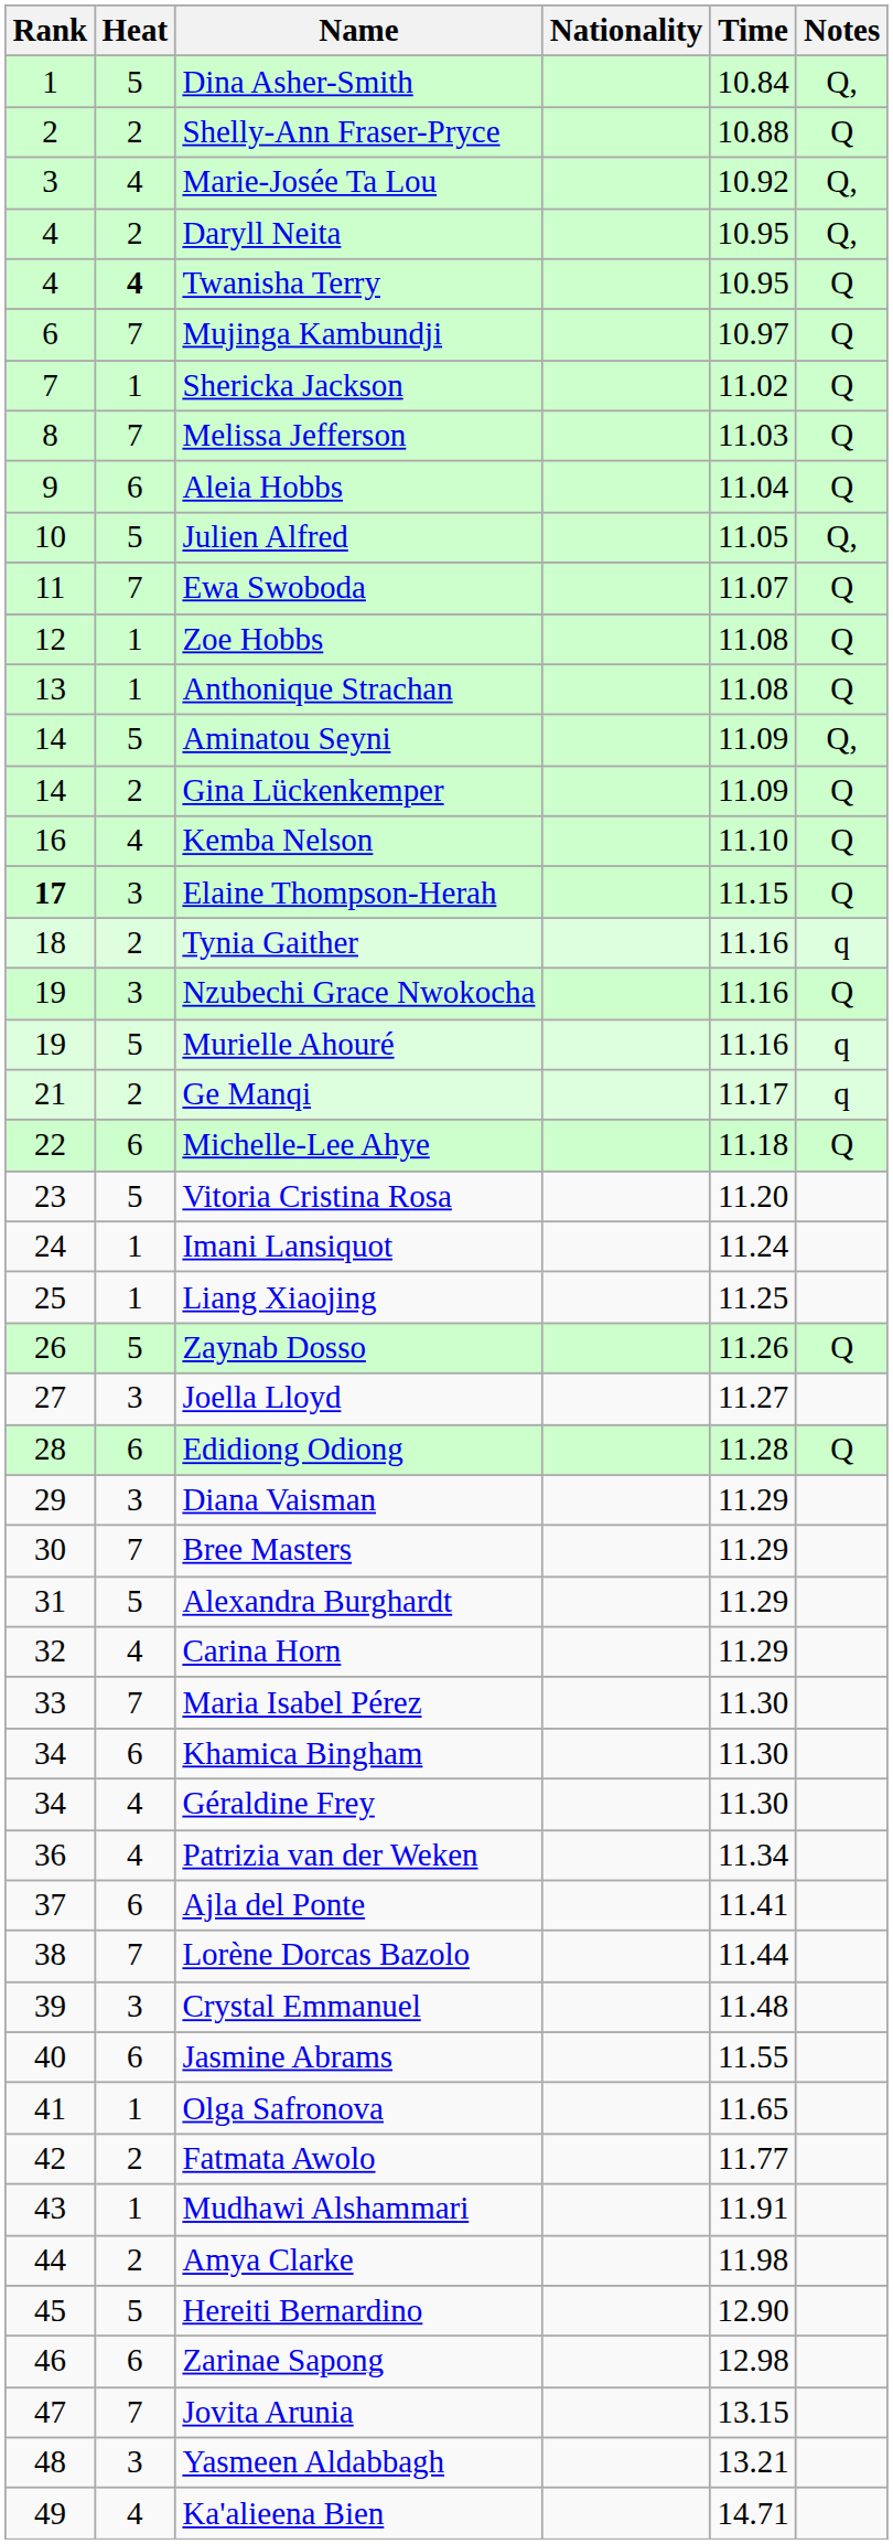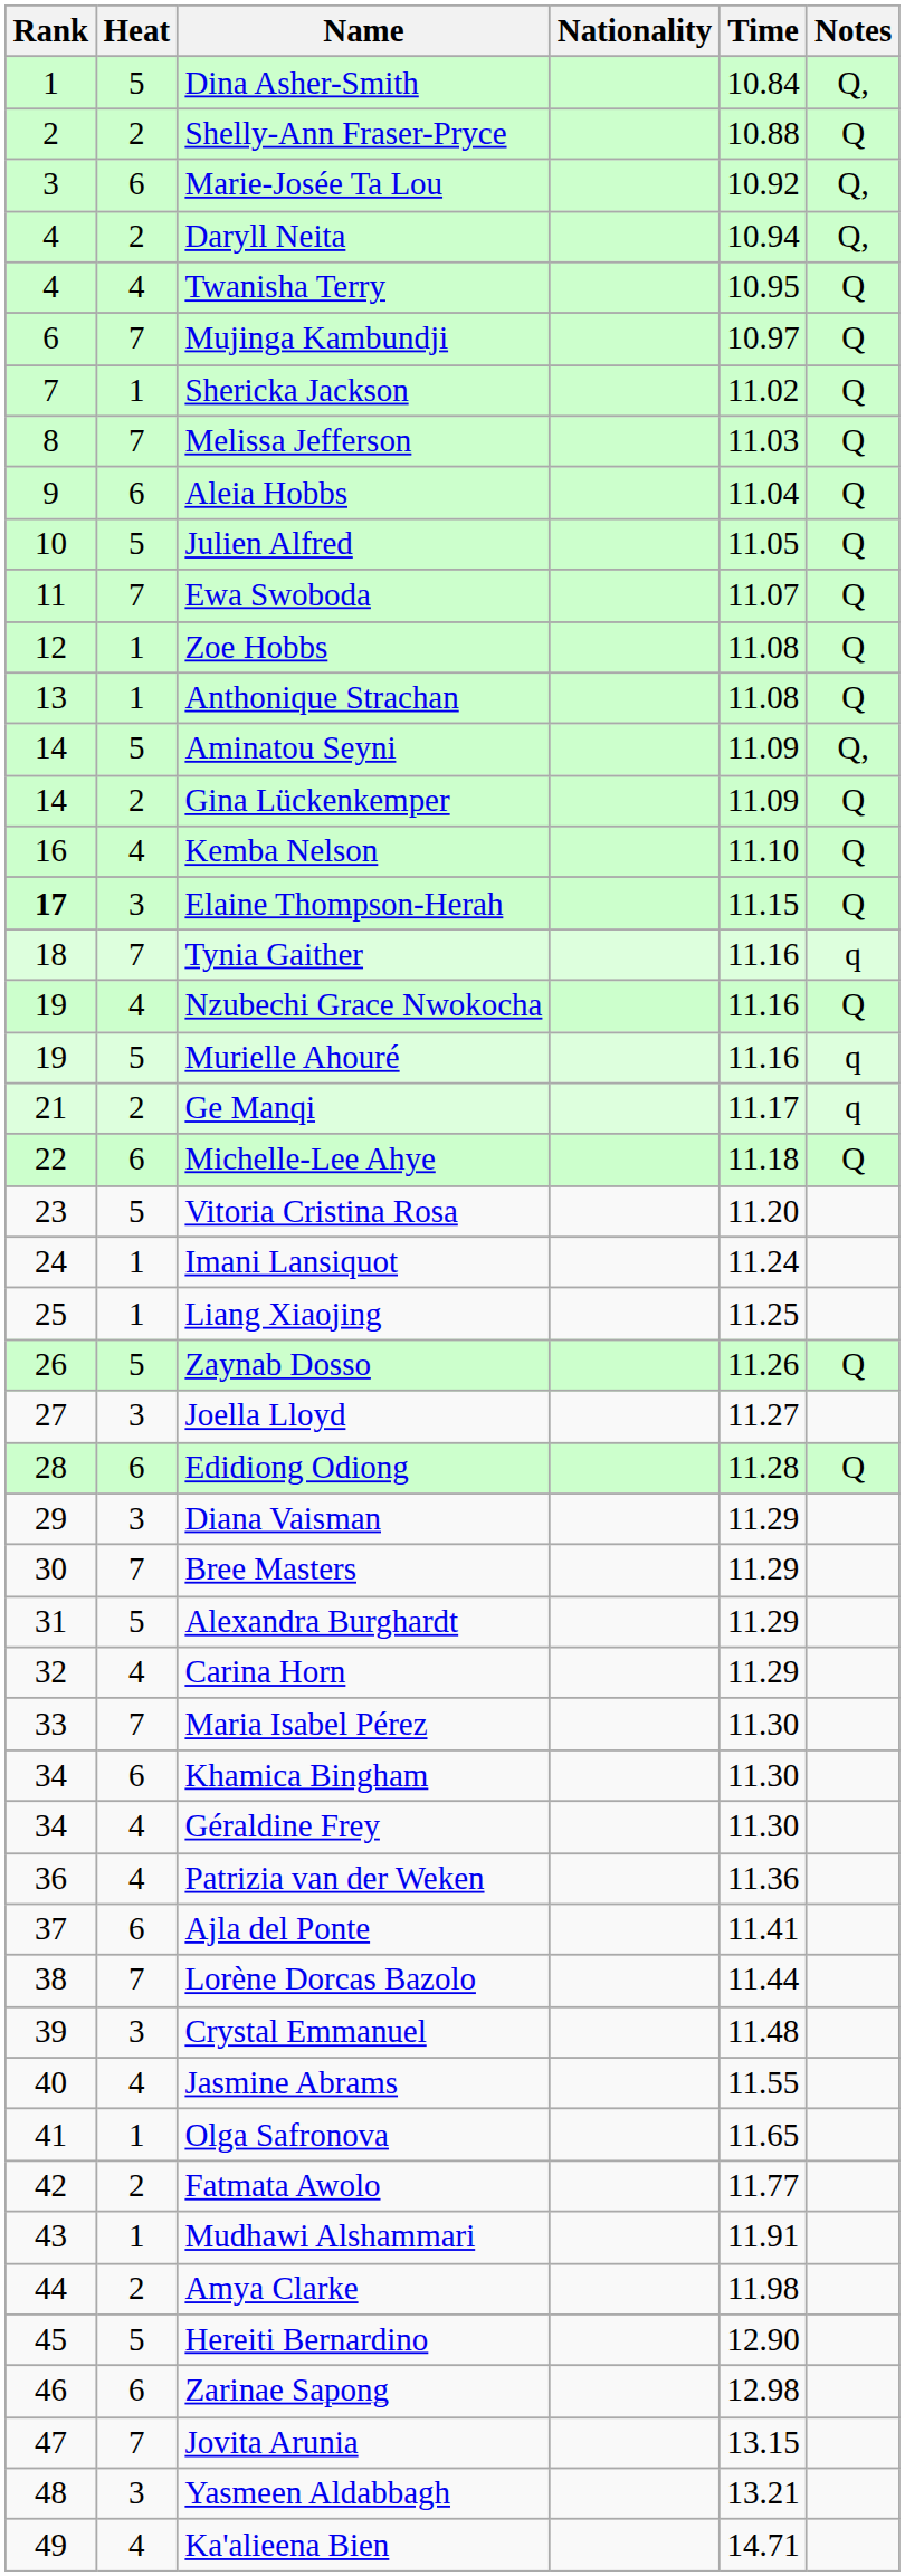 <table class="wikitable sortable" style="text-align:center">
 <tr>
 <th>Rank</th>
 <th>Heat</th>
 <th>Name</th>
 <th>Nationality</th>
 <th>Time</th>
 <th>Notes</th>
 </tr>
 <tr bgcolor=ccffcc>
 <td>1</td>
 <td>5</td>
 <td align=left><a href='#'>Dina Asher-Smith</a></td>
 <td align=left></td>
 <td>10.84</td>
 <td>Q, </td>
 </tr>
 <tr bgcolor=ccffcc>
 <td>2</td>
 <td>2</td>
 <td align=left><a href='#'>Shelly-Ann Fraser-Pryce</a></td>
 <td align=left></td>
 <td>10.88</td>
 <td>Q</td>
 </tr>
 <tr bgcolor=ccffcc>
 <td>3</td>
-<td>4</td>
+<td>6</td>
 <td align=left><a href='#'>Marie-Josée Ta Lou</a></td>
 <td align=left></td>
 <td>10.92</td>
 <td>Q, </td>
 </tr>
 <tr bgcolor=ccffcc>
 <td>4</td>
 <td>2</td>
 <td align=left><a href='#'>Daryll Neita</a></td>
 <td align=left></td>
-<td>10.95</td>
+<td>10.94</td>
 <td>Q, </td>
 </tr>
 <tr bgcolor=ccffcc>
 <td>4</td>
-<td><strong>4</strong></td>
+<td>4</td>
 <td align=left><a href='#'>Twanisha Terry</a></td>
 <td align=left></td>
 <td>10.95</td>
 <td>Q</td>
 </tr>
 <tr bgcolor=ccffcc>
 <td>6</td>
 <td>7</td>
 <td align=left><a href='#'>Mujinga Kambundji</a></td>
 <td align=left></td>
 <td>10.97</td>
 <td>Q</td>
 </tr>
 <tr bgcolor=ccffcc>
 <td>7</td>
 <td>1</td>
 <td align=left><a href='#'>Shericka Jackson</a></td>
 <td align=left></td>
 <td>11.02</td>
 <td>Q</td>
 </tr>
 <tr bgcolor=ccffcc>
 <td>8</td>
 <td>7</td>
 <td align=left><a href='#'>Melissa Jefferson</a></td>
 <td align=left></td>
 <td>11.03</td>
 <td>Q</td>
 </tr>
 <tr bgcolor=ccffcc>
 <td>9</td>
 <td>6</td>
 <td align=left><a href='#'>Aleia Hobbs</a></td>
 <td align=left></td>
 <td>11.04</td>
 <td>Q</td>
 </tr>
 <tr bgcolor=ccffcc>
 <td>10</td>
 <td>5</td>
 <td align=left><a href='#'>Julien Alfred</a></td>
 <td align=left></td>
 <td>11.05</td>
-<td>Q, </td>
+<td>Q</td>
 </tr>
 <tr bgcolor=ccffcc>
 <td>11</td>
 <td>7</td>
 <td align=left><a href='#'>Ewa Swoboda</a></td>
 <td align=left></td>
 <td>11.07</td>
 <td>Q</td>
 </tr>
 <tr bgcolor=ccffcc>
 <td>12</td>
 <td>1</td>
 <td align=left><a href='#'>Zoe Hobbs</a></td>
 <td align=left></td>
 <td>11.08</td>
 <td>Q</td>
 </tr>
 <tr bgcolor=ccffcc>
 <td>13</td>
 <td>1</td>
 <td align=left><a href='#'>Anthonique Strachan</a></td>
 <td align=left></td>
 <td>11.08</td>
 <td>Q</td>
 </tr>
 <tr bgcolor=ccffcc>
 <td>14</td>
 <td>5</td>
 <td align=left><a href='#'>Aminatou Seyni</a></td>
 <td align=left></td>
 <td>11.09</td>
 <td>Q, </td>
 </tr>
 <tr bgcolor=ccffcc>
 <td>14</td>
 <td>2</td>
 <td align=left><a href='#'>Gina Lückenkemper</a></td>
 <td align=left></td>
 <td>11.09</td>
 <td>Q</td>
 </tr>
 <tr bgcolor=ccffcc>
 <td>16</td>
 <td>4</td>
 <td align=left><a href='#'>Kemba Nelson</a></td>
 <td align=left></td>
 <td>11.10</td>
 <td>Q</td>
 </tr>
 <tr bgcolor=ccffcc>
 <td><strong>17</strong></td>
 <td>3</td>
 <td align=left><a href='#'>Elaine Thompson-Herah</a></td>
 <td align=left></td>
 <td>11.15</td>
 <td>Q</td>
 </tr>
 <tr bgcolor=ddffdd>
 <td>18</td>
-<td>2</td>
+<td>7</td>
 <td align=left><a href='#'>Tynia Gaither</a></td>
 <td align=left></td>
 <td>11.16</td>
 <td>q</td>
 </tr>
 <tr bgcolor=ccffcc>
 <td>19</td>
-<td>3</td>
+<td>4</td>
 <td align=left><a href='#'>Nzubechi Grace Nwokocha</a></td>
 <td align=left></td>
 <td>11.16</td>
 <td>Q</td>
 </tr>
 <tr bgcolor=ddffdd>
 <td>19</td>
 <td>5</td>
 <td align=left><a href='#'>Murielle Ahouré</a></td>
 <td align=left></td>
 <td>11.16</td>
 <td>q</td>
 </tr>
 <tr bgcolor=ddffdd>
 <td>21</td>
 <td>2</td>
 <td align=left><a href='#'>Ge Manqi</a></td>
 <td align=left></td>
 <td>11.17</td>
 <td>q</td>
 </tr>
 <tr bgcolor=ccffcc>
 <td>22</td>
 <td>6</td>
 <td align=left><a href='#'>Michelle-Lee Ahye</a></td>
 <td align=left></td>
 <td>11.18</td>
 <td>Q</td>
 </tr>
 <tr>
 <td>23</td>
 <td>5</td>
 <td align=left><a href='#'>Vitoria Cristina Rosa</a></td>
 <td align=left></td>
 <td>11.20</td>
 <td></td>
 </tr>
 <tr>
 <td>24</td>
 <td>1</td>
 <td align=left><a href='#'>Imani Lansiquot</a></td>
 <td align=left></td>
 <td>11.24</td>
 <td></td>
 </tr>
 <tr>
 <td>25</td>
 <td>1</td>
 <td align=left><a href='#'>Liang Xiaojing</a></td>
 <td align=left></td>
 <td>11.25</td>
 <td></td>
 </tr>
 <tr bgcolor=ccffcc>
 <td>26</td>
 <td>5</td>
 <td align=left><a href='#'>Zaynab Dosso</a></td>
 <td align=left></td>
 <td>11.26</td>
 <td>Q</td>
 </tr>
 <tr>
 <td>27</td>
 <td>3</td>
 <td align=left><a href='#'>Joella Lloyd</a></td>
 <td align=left></td>
 <td>11.27</td>
 <td></td>
 </tr>
 <tr bgcolor=ccffcc>
 <td>28</td>
 <td>6</td>
 <td align=left><a href='#'>Edidiong Odiong</a></td>
 <td align=left></td>
 <td>11.28</td>
 <td>Q</td>
 </tr>
 <tr>
 <td>29</td>
 <td>3</td>
 <td align=left><a href='#'>Diana Vaisman</a></td>
 <td align=left></td>
 <td>11.29</td>
 <td></td>
 </tr>
 <tr>
 <td>30</td>
 <td>7</td>
 <td align=left><a href='#'>Bree Masters</a></td>
 <td align=left></td>
 <td>11.29</td>
 <td></td>
 </tr>
 <tr>
 <td>31</td>
 <td>5</td>
 <td align=left><a href='#'>Alexandra Burghardt</a></td>
 <td align=left></td>
 <td>11.29</td>
 <td></td>
 </tr>
 <tr>
 <td>32</td>
 <td>4</td>
 <td align=left><a href='#'>Carina Horn</a></td>
 <td align=left></td>
 <td>11.29</td>
 <td></td>
 </tr>
 <tr>
 <td>33</td>
 <td>7</td>
 <td align=left><a href='#'>Maria Isabel Pérez</a></td>
 <td align=left></td>
 <td>11.30</td>
 <td></td>
 </tr>
 <tr>
 <td>34</td>
 <td>6</td>
 <td align=left><a href='#'>Khamica Bingham</a></td>
 <td align=left></td>
 <td>11.30</td>
 <td></td>
 </tr>
 <tr>
 <td>34</td>
 <td>4</td>
 <td align=left><a href='#'>Géraldine Frey</a></td>
 <td align=left></td>
 <td>11.30</td>
 <td></td>
 </tr>
 <tr>
 <td>36</td>
 <td>4</td>
 <td align=left><a href='#'>Patrizia van der Weken</a></td>
 <td align=left></td>
-<td>11.34</td>
+<td>11.36</td>
 <td></td>
 </tr>
 <tr>
 <td>37</td>
 <td>6</td>
 <td align=left><a href='#'>Ajla del Ponte</a></td>
 <td align=left></td>
 <td>11.41</td>
 <td></td>
 </tr>
 <tr>
 <td>38</td>
 <td>7</td>
 <td align=left><a href='#'>Lorène Dorcas Bazolo</a></td>
 <td align=left></td>
 <td>11.44</td>
 <td></td>
 </tr>
 <tr>
 <td>39</td>
 <td>3</td>
 <td align=left><a href='#'>Crystal Emmanuel</a></td>
 <td align=left></td>
 <td>11.48</td>
 <td></td>
 </tr>
 <tr>
 <td>40</td>
-<td>6</td>
+<td>4</td>
 <td align=left><a href='#'>Jasmine Abrams</a></td>
 <td align=left></td>
 <td>11.55</td>
 <td></td>
 </tr>
 <tr>
 <td>41</td>
 <td>1</td>
 <td align=left><a href='#'>Olga Safronova</a></td>
 <td align=left></td>
 <td>11.65</td>
 <td></td>
 </tr>
 <tr>
 <td>42</td>
 <td>2</td>
 <td align=left><a href='#'>Fatmata Awolo</a></td>
 <td align=left></td>
 <td>11.77</td>
 <td></td>
 </tr>
 <tr>
 <td>43</td>
 <td>1</td>
 <td align=left><a href='#'>Mudhawi Alshammari</a></td>
 <td align=left></td>
 <td>11.91</td>
 <td></td>
 </tr>
 <tr>
 <td>44</td>
 <td>2</td>
 <td align=left><a href='#'>Amya Clarke</a></td>
 <td align=left></td>
 <td>11.98</td>
 <td></td>
 </tr>
 <tr>
 <td>45</td>
 <td>5</td>
 <td align=left><a href='#'>Hereiti Bernardino</a></td>
 <td align=left></td>
 <td>12.90</td>
 <td></td>
 </tr>
 <tr>
 <td>46</td>
 <td>6</td>
 <td align=left><a href='#'>Zarinae Sapong</a></td>
 <td align=left></td>
 <td>12.98</td>
 <td></td>
 </tr>
 <tr>
 <td>47</td>
 <td>7</td>
 <td align=left><a href='#'>Jovita Arunia</a></td>
 <td align=left></td>
 <td>13.15</td>
 <td></td>
 </tr>
 <tr>
 <td>48</td>
 <td>3</td>
 <td align=left><a href='#'>Yasmeen Aldabbagh</a></td>
 <td align=left></td>
 <td>13.21</td>
 <td></td>
 </tr>
 <tr>
 <td>49</td>
 <td>4</td>
 <td align=left><a href='#'>Ka'alieena Bien</a></td>
 <td align=left></td>
 <td>14.71</td>
 <td></td>
 </tr>
 </table>
